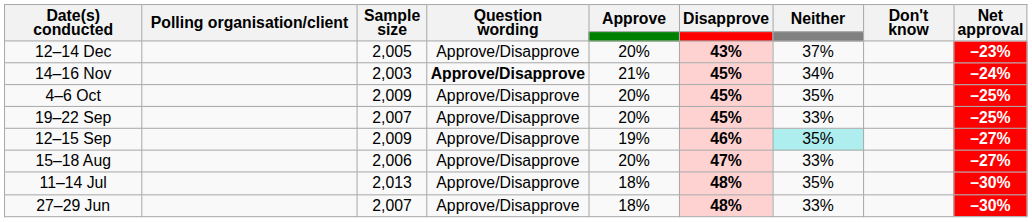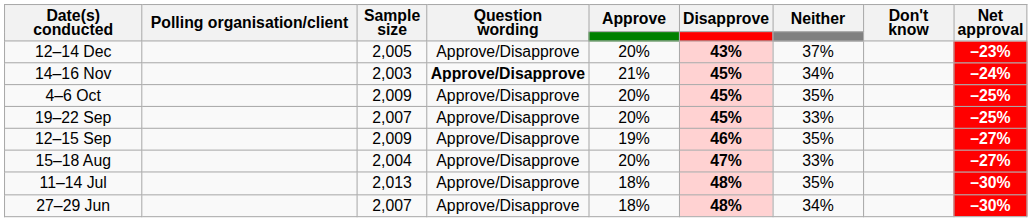 <table class="wikitable collapsible sortable" style="text-align:center;font-size:95%;line-height:14px;">
 <tr>
 <th style="width:125px;" rowspan="2">Date(s)<br>conducted</th>
 <th style="width:200px;" rowspan="2">Polling organisation/client</th>
 <th style="width:60px;" rowspan="2">Sample size</th>
 <th style="width:120px;" rowspan="2">Question<br>wording</th>
 <th class="unsortable" style="width:80px;">Approve</th>
 <th class="unsortable" style="width: 80px;">Disapprove</th>
 <th class="unsortable" style="width:80px;">Neither</th>
 <th class="unsortable" style="width:80px;" rowspan="2">Don't know</th>
 <th class="unsortable" style="width:20px;" rowspan="2">Net approval</th>
 </tr>
 <tr>
 <th class="unsortable" style="color:inherit;background:green;width:60px;"></th>
 <th class="unsortable" style="color:inherit;background:red;width:60px;"></th>
 <th class="unsortable" style="color:inherit;background:grey;width:60px;"></th>
 </tr>
 <tr>
 <td>12–14 Dec</td>
 <td> </td>
 <td>2,005</td>
 <td>Approve/Disapprove</td>
 <td>20%</td>
 <td style="background:#FFD2D2"><strong>43%</strong></td>
 <td>37%</td>
 <td></td>
 <td style="background:red;color:white;"><strong>–23%</strong></td>
 </tr>
 <tr>
 <td>14–16 Nov</td>
 <td></td>
 <td>2,003</td>
 <td><strong>Approve/Disapprove</strong></td>
 <td>21%</td>
 <td style="background:#FFD2D2"><strong>45%</strong></td>
 <td>34%</td>
 <td></td>
 <td style="background:red;color:white;"><strong>–24%</strong></td>
 </tr>
 <tr>
 <td>4–6 Oct</td>
 <td></td>
 <td>2,009</td>
 <td>Approve/Disapprove</td>
 <td>20%</td>
 <td style="background:#FFD2D2"><strong>45%</strong></td>
 <td>35%</td>
 <td></td>
 <td style="background:red;color:white;"><strong>–25%</strong></td>
 </tr>
 <tr>
 <td>19–22 Sep</td>
 <td></td>
 <td>2,007</td>
 <td>Approve/Disapprove</td>
 <td>20%</td>
 <td style="background:#FFD2D2"><strong>45%</strong></td>
 <td>33%</td>
 <td></td>
 <td style="background:red;color:white;"><strong>–25%</strong></td>
 </tr>
 <tr>
 <td>12–15 Sep</td>
 <td></td>
 <td>2,009</td>
 <td>Approve/Disapprove</td>
 <td>19%</td>
 <td style="background:#FFD2D2"><strong>46%</strong></td>
-<td style="background: paleturquoise;">35%</td>
+<td>35%</td>
 <td></td>
 <td style="background:red;color:white;"><strong>–27%</strong></td>
 </tr>
 <tr>
 <td>15–18 Aug</td>
 <td></td>
-<td>2,006</td>
+<td>2,004</td>
 <td>Approve/Disapprove</td>
 <td>20%</td>
 <td style="background:#FFD2D2"><strong>47%</strong></td>
 <td>33%</td>
 <td></td>
 <td style="background:red;color:white;"><strong>–27%</strong></td>
 </tr>
 <tr>
 <td>11–14 Jul</td>
 <td></td>
 <td>2,013</td>
 <td>Approve/Disapprove</td>
 <td>18%</td>
 <td style="background:#FFD2D2"><strong>48%</strong></td>
 <td>35%</td>
 <td></td>
 <td style="background:red;color:white;"><strong>–30%</strong></td>
 </tr>
 <tr>
 <td>27–29 Jun</td>
 <td></td>
 <td>2,007</td>
 <td>Approve/Disapprove</td>
 <td>18%</td>
 <td style="background:#FFD2D2"><strong>48%</strong></td>
-<td>33%</td>
+<td>34%</td>
 <td></td>
 <td style="background:red;color:white;"><strong>–30%</strong></td>
 </tr>
 </table>
